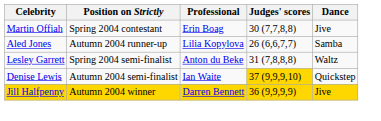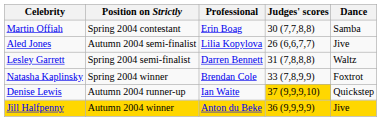 <table class="wikitable sortable">
 <tr>
 <th>Celebrity</th>
 <th>Position on <em>Strictly</em></th>
 <th>Professional</th>
 <th>Judges' scores</th>
 <th>Dance</th>
 </tr>
 <tr>
 <td><a href='#'>Martin Offiah</a></td>
 <td>Spring 2004 contestant</td>
 <td><a href='#'>Erin Boag</a></td>
 <td>30 (7,7,8,8)</td>
-<td>Jive</td>
+<td>Samba</td>
 </tr>
 <tr>
 <td><a href='#'>Aled Jones</a></td>
-<td>Autumn 2004 runner-up</td>
+<td>Autumn 2004 semi-finalist</td>
 <td><a href='#'>Lilia Kopylova</a></td>
 <td>26 (6,6,7,7)</td>
-<td>Samba</td>
+<td>Jive</td>
 </tr>
 <tr>
 <td><a href='#'>Lesley Garrett</a></td>
 <td>Spring 2004 semi-finalist</td>
-<td><a href='#'>Anton du Beke</a></td>
+<td><a href='#'>Darren Bennett</a></td>
 <td>31 (7,8,8,8)</td>
 <td>Waltz</td>
 </tr>
 <tr>
+<td><a href='#'>Natasha Kaplinsky</a></td>
+<td>Spring 2004 winner</td>
+<td><a href='#'>Brendan Cole</a></td>
+<td>33 (7,8,9,9)</td>
+<td>Foxtrot</td>
+</tr>
+<tr>
 <td><a href='#'>Denise Lewis</a></td>
-<td>Autumn 2004 semi-finalist</td>
+<td>Autumn 2004 runner-up</td>
 <td><a href='#'>Ian Waite</a></td>
 <td style="background: gold;">37 (9,9,9,10)</td>
 <td>Quickstep</td>
 </tr>
 <tr style="background:gold">
 <td><a href='#'>Jill Halfpenny</a></td>
 <td>Autumn 2004 winner</td>
-<td><a href='#'>Darren Bennett</a></td>
+<td><a href='#'>Anton du Beke</a></td>
 <td>36 (9,9,9,9)</td>
 <td>Jive</td>
 </tr>
 </table>
